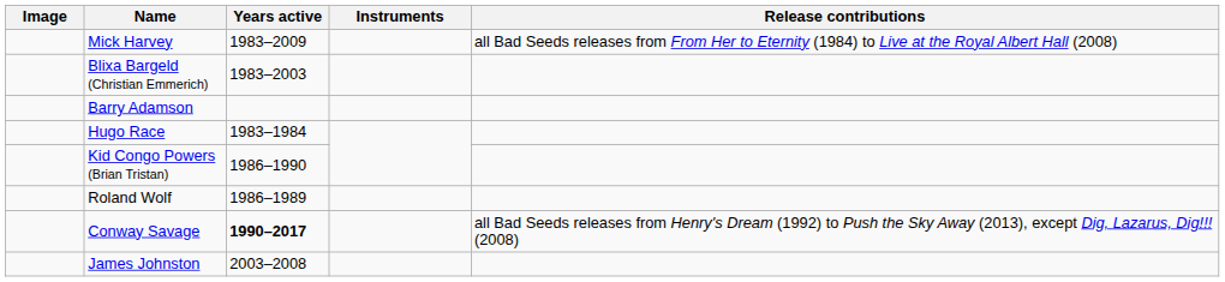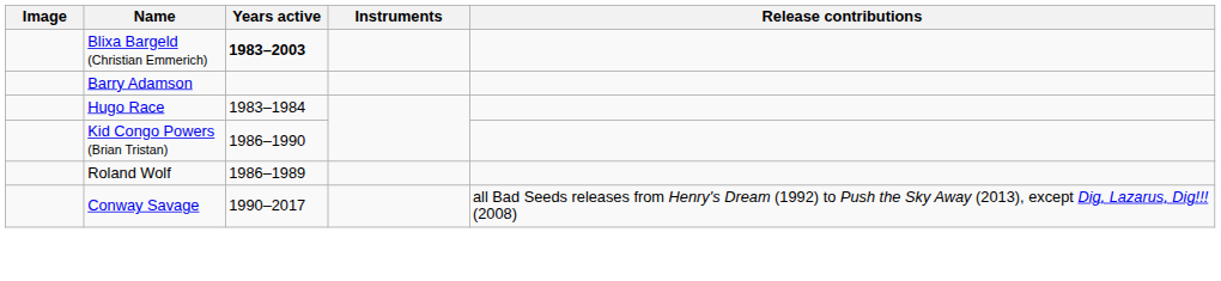 <table class="wikitable" border="1" width=100%>
 <tr>
 <th width="75">Image</th>
 <th width="140">Name</th>
 <th width="100">Years active</th>
 <th width="140">Instruments</th>
 <th>Release contributions</th>
 </tr>
 <tr>
 <td></td>
-<td><a href='#'>Mick Harvey</a></td>
-<td>1983–2009</td>
-<td></td>
-<td>all Bad Seeds releases from <em><a href='#'>From Her to Eternity</a></em> (1984) to <em><a href='#'>Live at the Royal Albert Hall</a></em> (2008)</td>
-</tr>
-<tr>
-<td></td>
 <td><a href='#'>Blixa Bargeld</a><br><small>(Christian Emmerich)</small></td>
-<td>1983–2003</td>
+<td><strong>1983–2003</strong></td>
 <td></td>
 <td></td>
 </tr>
 <tr>
 <td></td>
 <td><a href='#'>Barry Adamson</a></td>
 <td></td>
 <td></td>
 <td></td>
 </tr>
 <tr>
 <td></td>
 <td><a href='#'>Hugo Race</a></td>
 <td>1983–1984</td>
 <td rowspan="2"></td>
 <td></td>
 </tr>
 <tr>
 <td></td>
 <td><a href='#'>Kid Congo Powers</a><br><small>(Brian Tristan)</small></td>
 <td>1986–1990</td>
 <td></td>
 </tr>
 <tr>
 <td></td>
 <td>Roland Wolf</td>
 <td>1986–1989 </td>
 <td></td>
 <td></td>
 </tr>
 <tr>
 <td></td>
 <td><a href='#'>Conway Savage</a></td>
-<td><strong>1990–2017 </strong></td>
+<td>1990–2017 </td>
 <td></td>
 <td>all Bad Seeds releases from <em>Henry's Dream</em> (1992) to <em>Push the Sky Away</em> (2013), except <em><a href='#'>Dig, Lazarus, Dig!!!</a></em> (2008)</td>
 </tr>
-<tr>
-<td></td>
-<td><a href='#'>James Johnston</a></td>
-<td>2003–2008 </td>
-<td></td>
-<td></td>
-</tr>
 </table>
